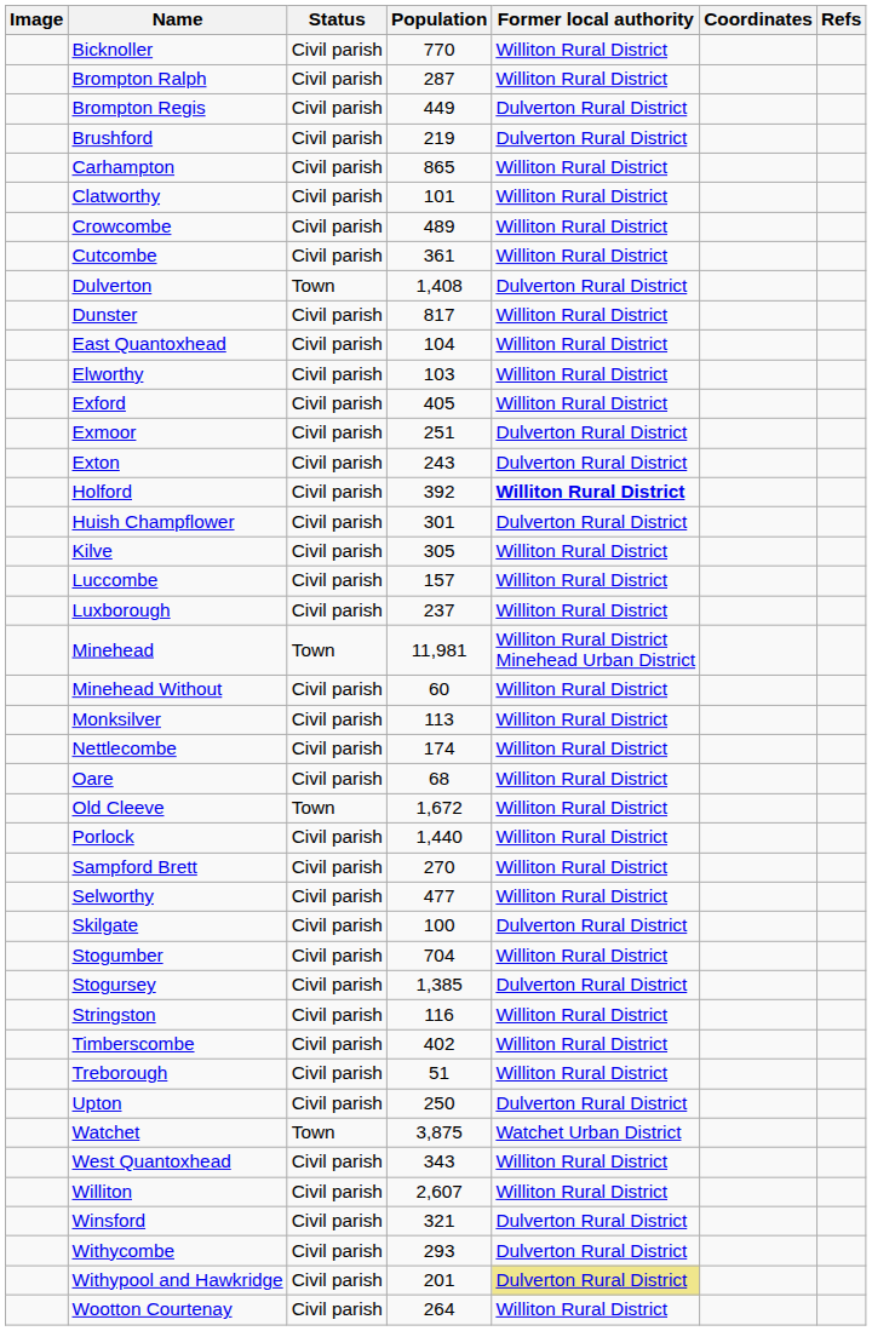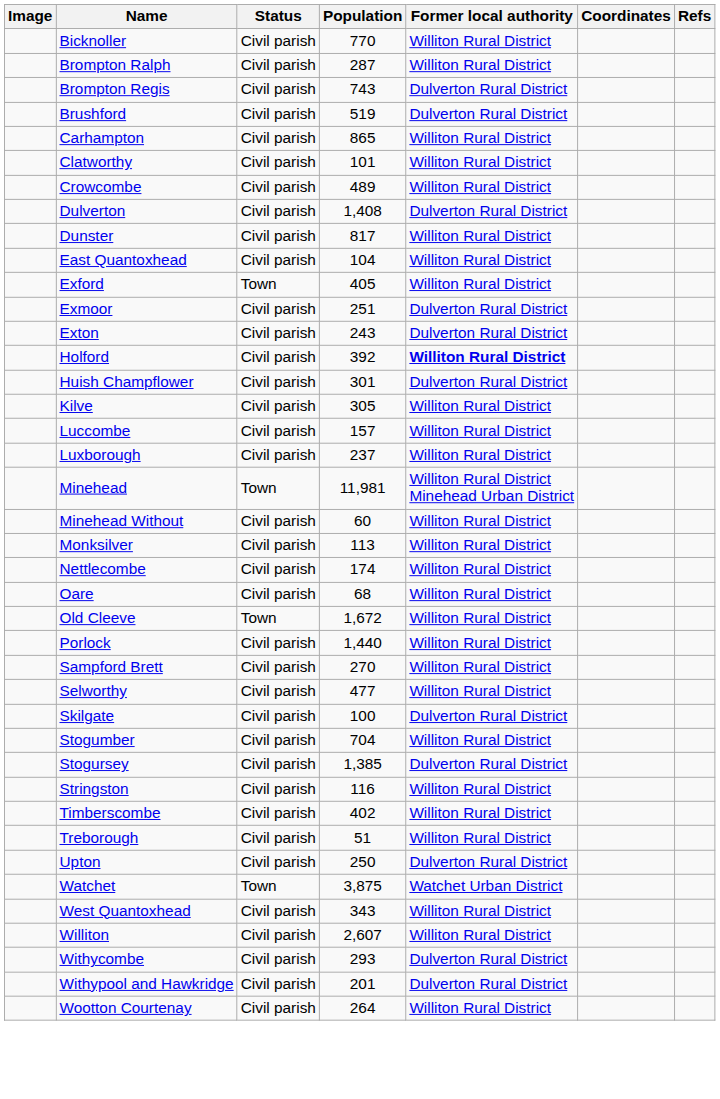 <table class="wikitable sortable">
 <tr>
 <th class="unsortable">Image</th>
 <th>Name</th>
 <th>Status</th>
 <th>Population</th>
 <th>Former local authority</th>
 <th class="unsortable">Coordinates</th>
 <th class="unsortable">Refs</th>
 </tr>
 <tr>
 <td></td>
 <td><a href='#'>Bicknoller</a></td>
 <td>Civil parish</td>
 <td style="text-align:center;">770</td>
 <td><a href='#'>Williton Rural District</a></td>
 <td></td>
 <td></td>
 </tr>
 <tr>
 <td></td>
 <td><a href='#'>Brompton Ralph</a></td>
 <td>Civil parish</td>
 <td style="text-align:center;">287</td>
 <td><a href='#'>Williton Rural District</a></td>
 <td></td>
 <td></td>
 </tr>
 <tr>
 <td></td>
 <td><a href='#'>Brompton Regis</a></td>
 <td>Civil parish</td>
-<td style="text-align:center;">449</td>
+<td style="text-align:center;">743</td>
 <td><a href='#'>Dulverton Rural District</a></td>
 <td></td>
 <td></td>
 </tr>
 <tr>
 <td></td>
 <td><a href='#'>Brushford</a></td>
 <td>Civil parish</td>
-<td style="text-align:center;">219</td>
+<td style="text-align:center;">519</td>
 <td><a href='#'>Dulverton Rural District</a></td>
 <td></td>
 <td></td>
 </tr>
 <tr>
 <td></td>
 <td><a href='#'>Carhampton</a></td>
 <td>Civil parish</td>
 <td style="text-align:center;">865</td>
 <td><a href='#'>Williton Rural District</a></td>
 <td></td>
 <td></td>
 </tr>
 <tr>
 <td></td>
 <td><a href='#'>Clatworthy</a></td>
 <td>Civil parish</td>
 <td style="text-align:center;">101</td>
 <td><a href='#'>Williton Rural District</a></td>
 <td></td>
 <td></td>
 </tr>
 <tr>
 <td></td>
 <td><a href='#'>Crowcombe</a></td>
 <td>Civil parish</td>
 <td style="text-align:center;">489</td>
 <td><a href='#'>Williton Rural District</a></td>
 <td></td>
 <td></td>
 </tr>
 <tr>
 <td></td>
-<td><a href='#'>Cutcombe</a></td>
+<td><a href='#'>Dulverton</a></td>
 <td>Civil parish</td>
-<td style="text-align:center;">361</td>
-<td><a href='#'>Williton Rural District</a></td>
-<td></td>
-<td></td>
-</tr>
-<tr>
-<td></td>
-<td><a href='#'>Dulverton</a></td>
-<td>Town</td>
 <td style="text-align:center;">1,408</td>
 <td><a href='#'>Dulverton Rural District</a></td>
 <td></td>
 <td></td>
 </tr>
 <tr>
 <td></td>
 <td><a href='#'>Dunster</a></td>
 <td>Civil parish</td>
 <td style="text-align:center;">817</td>
 <td><a href='#'>Williton Rural District</a></td>
 <td></td>
 <td></td>
 </tr>
 <tr>
 <td></td>
 <td><a href='#'>East Quantoxhead</a></td>
 <td>Civil parish</td>
 <td style="text-align:center;">104</td>
 <td><a href='#'>Williton Rural District</a></td>
 <td></td>
 <td></td>
 </tr>
 <tr>
 <td></td>
-<td><a href='#'>Elworthy</a></td>
-<td>Civil parish</td>
-<td style="text-align:center;">103</td>
-<td><a href='#'>Williton Rural District</a></td>
-<td></td>
-<td></td>
-</tr>
-<tr>
-<td></td>
 <td><a href='#'>Exford</a></td>
-<td>Civil parish</td>
+<td>Town</td>
 <td style="text-align:center;">405</td>
 <td><a href='#'>Williton Rural District</a></td>
 <td></td>
 <td></td>
 </tr>
 <tr>
 <td></td>
 <td><a href='#'>Exmoor</a></td>
 <td>Civil parish</td>
 <td style="text-align:center;">251</td>
 <td><a href='#'>Dulverton Rural District</a></td>
 <td></td>
 <td></td>
 </tr>
 <tr>
 <td></td>
 <td><a href='#'>Exton</a></td>
 <td>Civil parish</td>
 <td style="text-align:center;">243</td>
 <td><a href='#'>Dulverton Rural District</a></td>
 <td></td>
 <td></td>
 </tr>
 <tr>
 <td></td>
 <td><a href='#'>Holford</a></td>
 <td>Civil parish</td>
 <td style="text-align:center;">392</td>
 <td><strong><a href='#'>Williton Rural District</a></strong></td>
 <td></td>
 <td></td>
 </tr>
 <tr>
 <td></td>
 <td><a href='#'>Huish Champflower</a></td>
 <td>Civil parish</td>
 <td style="text-align:center;">301</td>
 <td><a href='#'>Dulverton Rural District</a></td>
 <td></td>
 <td></td>
 </tr>
 <tr>
 <td></td>
 <td><a href='#'>Kilve</a></td>
 <td>Civil parish</td>
 <td style="text-align:center;">305</td>
 <td><a href='#'>Williton Rural District</a></td>
 <td></td>
 <td></td>
 </tr>
 <tr>
 <td></td>
 <td><a href='#'>Luccombe</a></td>
 <td>Civil parish</td>
 <td style="text-align:center;">157</td>
 <td><a href='#'>Williton Rural District</a></td>
 <td></td>
 <td></td>
 </tr>
 <tr>
 <td></td>
 <td><a href='#'>Luxborough</a></td>
 <td>Civil parish</td>
 <td style="text-align:center;">237</td>
 <td><a href='#'>Williton Rural District</a></td>
 <td></td>
 <td></td>
 </tr>
 <tr>
 <td></td>
 <td><a href='#'>Minehead</a></td>
 <td>Town</td>
 <td style="text-align:center;">11,981</td>
 <td><a href='#'>Williton Rural District</a><br><a href='#'>Minehead Urban District</a></td>
 <td></td>
 <td></td>
 </tr>
 <tr>
 <td></td>
 <td><a href='#'>Minehead Without</a></td>
 <td>Civil parish</td>
 <td style="text-align:center;">60</td>
 <td><a href='#'>Williton Rural District</a></td>
 <td></td>
 <td></td>
 </tr>
 <tr>
 <td></td>
 <td><a href='#'>Monksilver</a></td>
 <td>Civil parish</td>
 <td style="text-align:center;">113</td>
 <td><a href='#'>Williton Rural District</a></td>
 <td></td>
 <td></td>
 </tr>
 <tr>
 <td></td>
 <td><a href='#'>Nettlecombe</a></td>
 <td>Civil parish</td>
 <td style="text-align:center;">174</td>
 <td><a href='#'>Williton Rural District</a></td>
 <td></td>
 <td></td>
 </tr>
 <tr>
 <td></td>
 <td><a href='#'>Oare</a></td>
 <td>Civil parish</td>
 <td style="text-align:center;">68</td>
 <td><a href='#'>Williton Rural District</a></td>
 <td></td>
 <td></td>
 </tr>
 <tr>
 <td></td>
 <td><a href='#'>Old Cleeve</a></td>
 <td>Town</td>
 <td style="text-align:center;">1,672</td>
 <td><a href='#'>Williton Rural District</a></td>
 <td></td>
 <td></td>
 </tr>
 <tr>
 <td></td>
 <td><a href='#'>Porlock</a></td>
 <td>Civil parish</td>
 <td style="text-align:center;">1,440</td>
 <td><a href='#'>Williton Rural District</a></td>
 <td></td>
 <td></td>
 </tr>
 <tr>
 <td></td>
 <td><a href='#'>Sampford Brett</a></td>
 <td>Civil parish</td>
 <td style="text-align:center;">270</td>
 <td><a href='#'>Williton Rural District</a></td>
 <td></td>
 <td></td>
 </tr>
 <tr>
 <td></td>
 <td><a href='#'>Selworthy</a></td>
 <td>Civil parish</td>
 <td style="text-align:center;">477</td>
 <td><a href='#'>Williton Rural District</a></td>
 <td></td>
 <td></td>
 </tr>
 <tr>
 <td></td>
 <td><a href='#'>Skilgate</a></td>
 <td>Civil parish</td>
 <td style="text-align:center;">100</td>
 <td><a href='#'>Dulverton Rural District</a></td>
 <td></td>
 <td></td>
 </tr>
 <tr>
 <td></td>
 <td><a href='#'>Stogumber</a></td>
 <td>Civil parish</td>
 <td style="text-align:center;">704</td>
 <td><a href='#'>Williton Rural District</a></td>
 <td></td>
 <td></td>
 </tr>
 <tr>
 <td></td>
 <td><a href='#'>Stogursey</a></td>
 <td>Civil parish</td>
 <td style="text-align:center;">1,385</td>
 <td><a href='#'>Dulverton Rural District</a></td>
 <td></td>
 <td></td>
 </tr>
 <tr>
 <td></td>
 <td><a href='#'>Stringston</a></td>
 <td>Civil parish</td>
 <td style="text-align:center;">116</td>
 <td><a href='#'>Williton Rural District</a></td>
 <td></td>
 <td></td>
 </tr>
 <tr>
 <td></td>
 <td><a href='#'>Timberscombe</a></td>
 <td>Civil parish</td>
 <td style="text-align:center;">402</td>
 <td><a href='#'>Williton Rural District</a></td>
 <td></td>
 <td></td>
 </tr>
 <tr>
 <td></td>
 <td><a href='#'>Treborough</a></td>
 <td>Civil parish</td>
 <td style="text-align:center;">51</td>
 <td><a href='#'>Williton Rural District</a></td>
 <td></td>
 <td></td>
 </tr>
 <tr>
 <td></td>
 <td><a href='#'>Upton</a></td>
 <td>Civil parish</td>
 <td style="text-align:center;">250</td>
 <td><a href='#'>Dulverton Rural District</a></td>
 <td></td>
 <td></td>
 </tr>
 <tr>
 <td></td>
 <td><a href='#'>Watchet</a></td>
 <td>Town</td>
 <td style="text-align:center;">3,875</td>
 <td><a href='#'>Watchet Urban District</a></td>
 <td></td>
 <td></td>
 </tr>
 <tr>
 <td></td>
 <td><a href='#'>West Quantoxhead</a></td>
 <td>Civil parish</td>
 <td style="text-align:center;">343</td>
 <td><a href='#'>Williton Rural District</a></td>
 <td></td>
 <td></td>
 </tr>
 <tr>
 <td></td>
 <td><a href='#'>Williton</a></td>
 <td>Civil parish</td>
 <td style="text-align:center;">2,607</td>
 <td><a href='#'>Williton Rural District</a></td>
 <td></td>
 <td></td>
 </tr>
 <tr>
 <td></td>
-<td><a href='#'>Winsford</a></td>
-<td>Civil parish</td>
-<td style="text-align:center;">321</td>
-<td><a href='#'>Dulverton Rural District</a></td>
-<td></td>
-<td></td>
-</tr>
-<tr>
-<td></td>
 <td><a href='#'>Withycombe</a></td>
 <td>Civil parish</td>
 <td style="text-align:center;">293</td>
 <td><a href='#'>Dulverton Rural District</a></td>
 <td></td>
 <td></td>
 </tr>
 <tr>
 <td></td>
 <td><a href='#'>Withypool and Hawkridge</a></td>
 <td>Civil parish</td>
 <td style="text-align:center;">201</td>
-<td style="background: khaki;"><a href='#'>Dulverton Rural District</a></td>
+<td><a href='#'>Dulverton Rural District</a></td>
 <td></td>
 <td></td>
 </tr>
 <tr>
 <td></td>
 <td><a href='#'>Wootton Courtenay</a></td>
 <td>Civil parish</td>
 <td style="text-align:center;">264</td>
 <td><a href='#'>Williton Rural District</a></td>
 <td></td>
 <td></td>
 </tr>
 </table>
